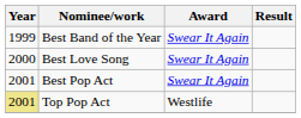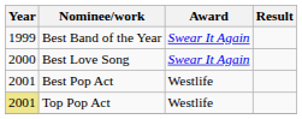 <table class="wikitable">
 <tr>
 <th>Year</th>
 <th>Nominee/work</th>
 <th>Award</th>
 <th>Result</th>
 </tr>
 <tr>
 <td>1999</td>
 <td>Best Band of the Year</td>
 <td><em><a href='#'>Swear It Again</a></em></td>
 <td></td>
 </tr>
 <tr>
 <td>2000</td>
 <td>Best Love Song</td>
 <td><em><a href='#'>Swear It Again</a></em></td>
 <td></td>
 </tr>
 <tr>
 <td>2001</td>
 <td>Best Pop Act</td>
-<td><em><a href='#'>Swear It Again</a></em></td>
+<td>Westlife</td>
 <td></td>
 </tr>
 <tr>
 <td style="background: khaki;">2001</td>
 <td>Top Pop Act</td>
 <td>Westlife</td>
 <td></td>
 </tr>
 <tr>
 </tr>
 </table>
